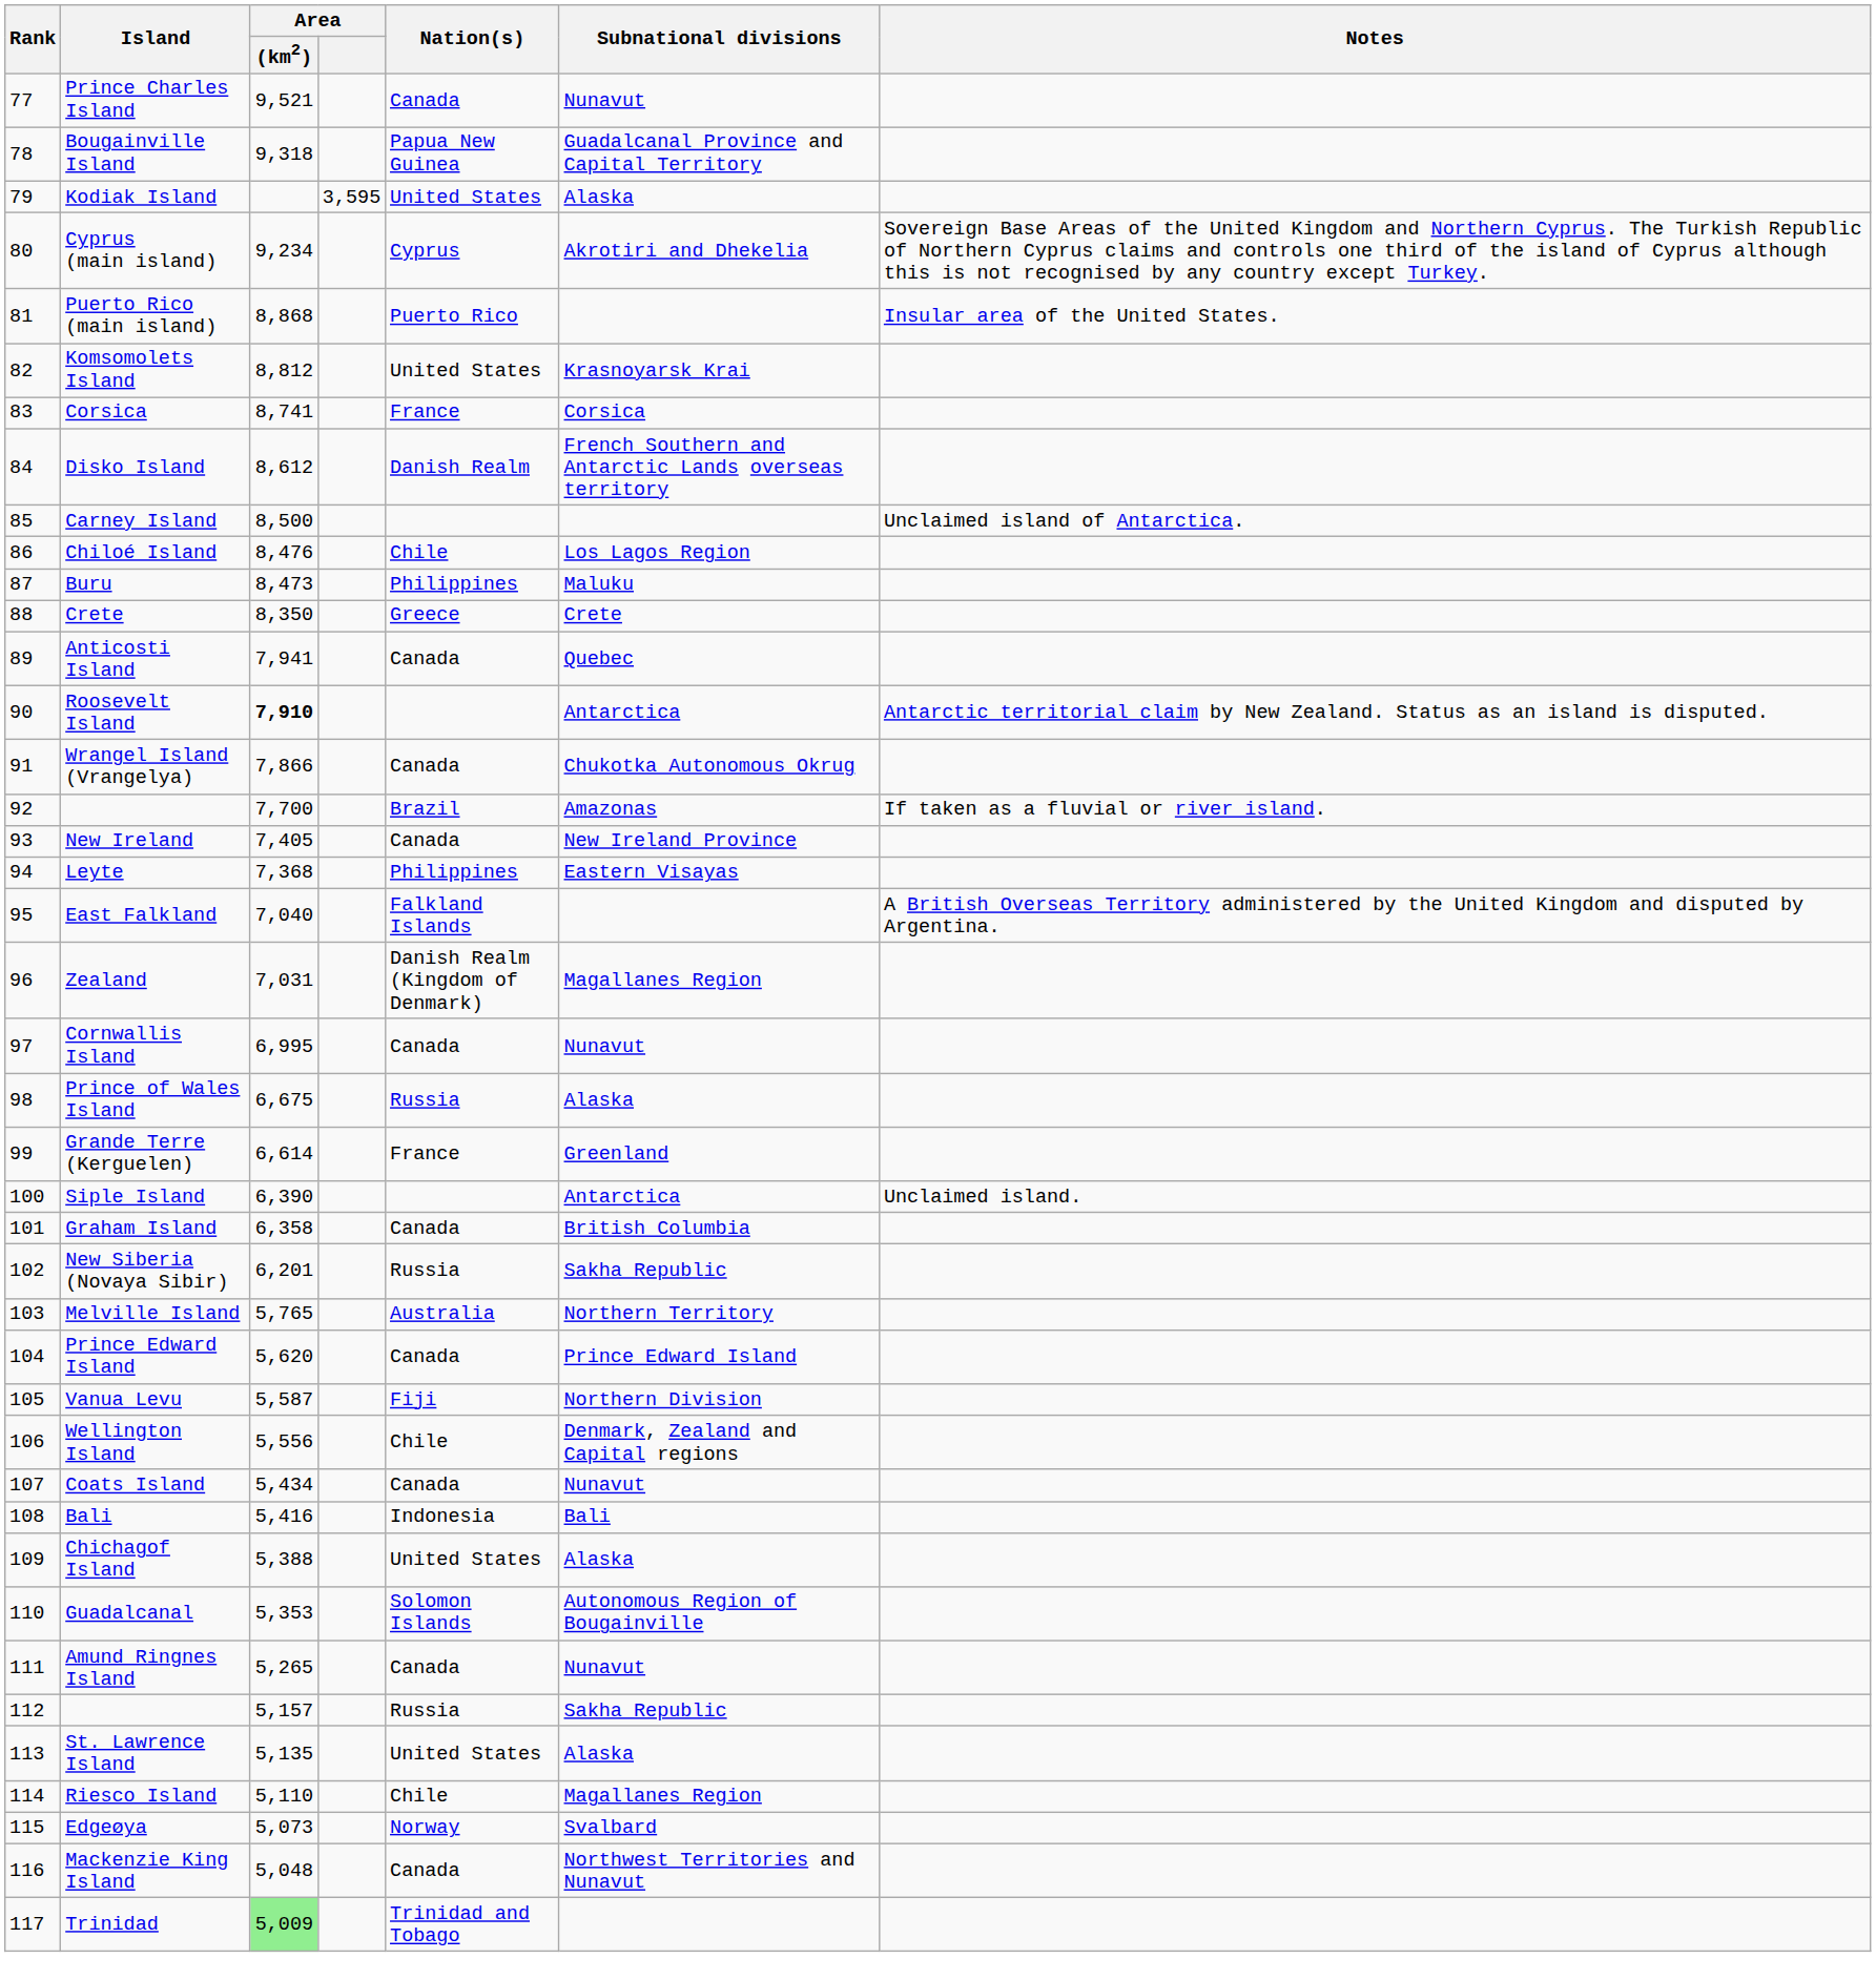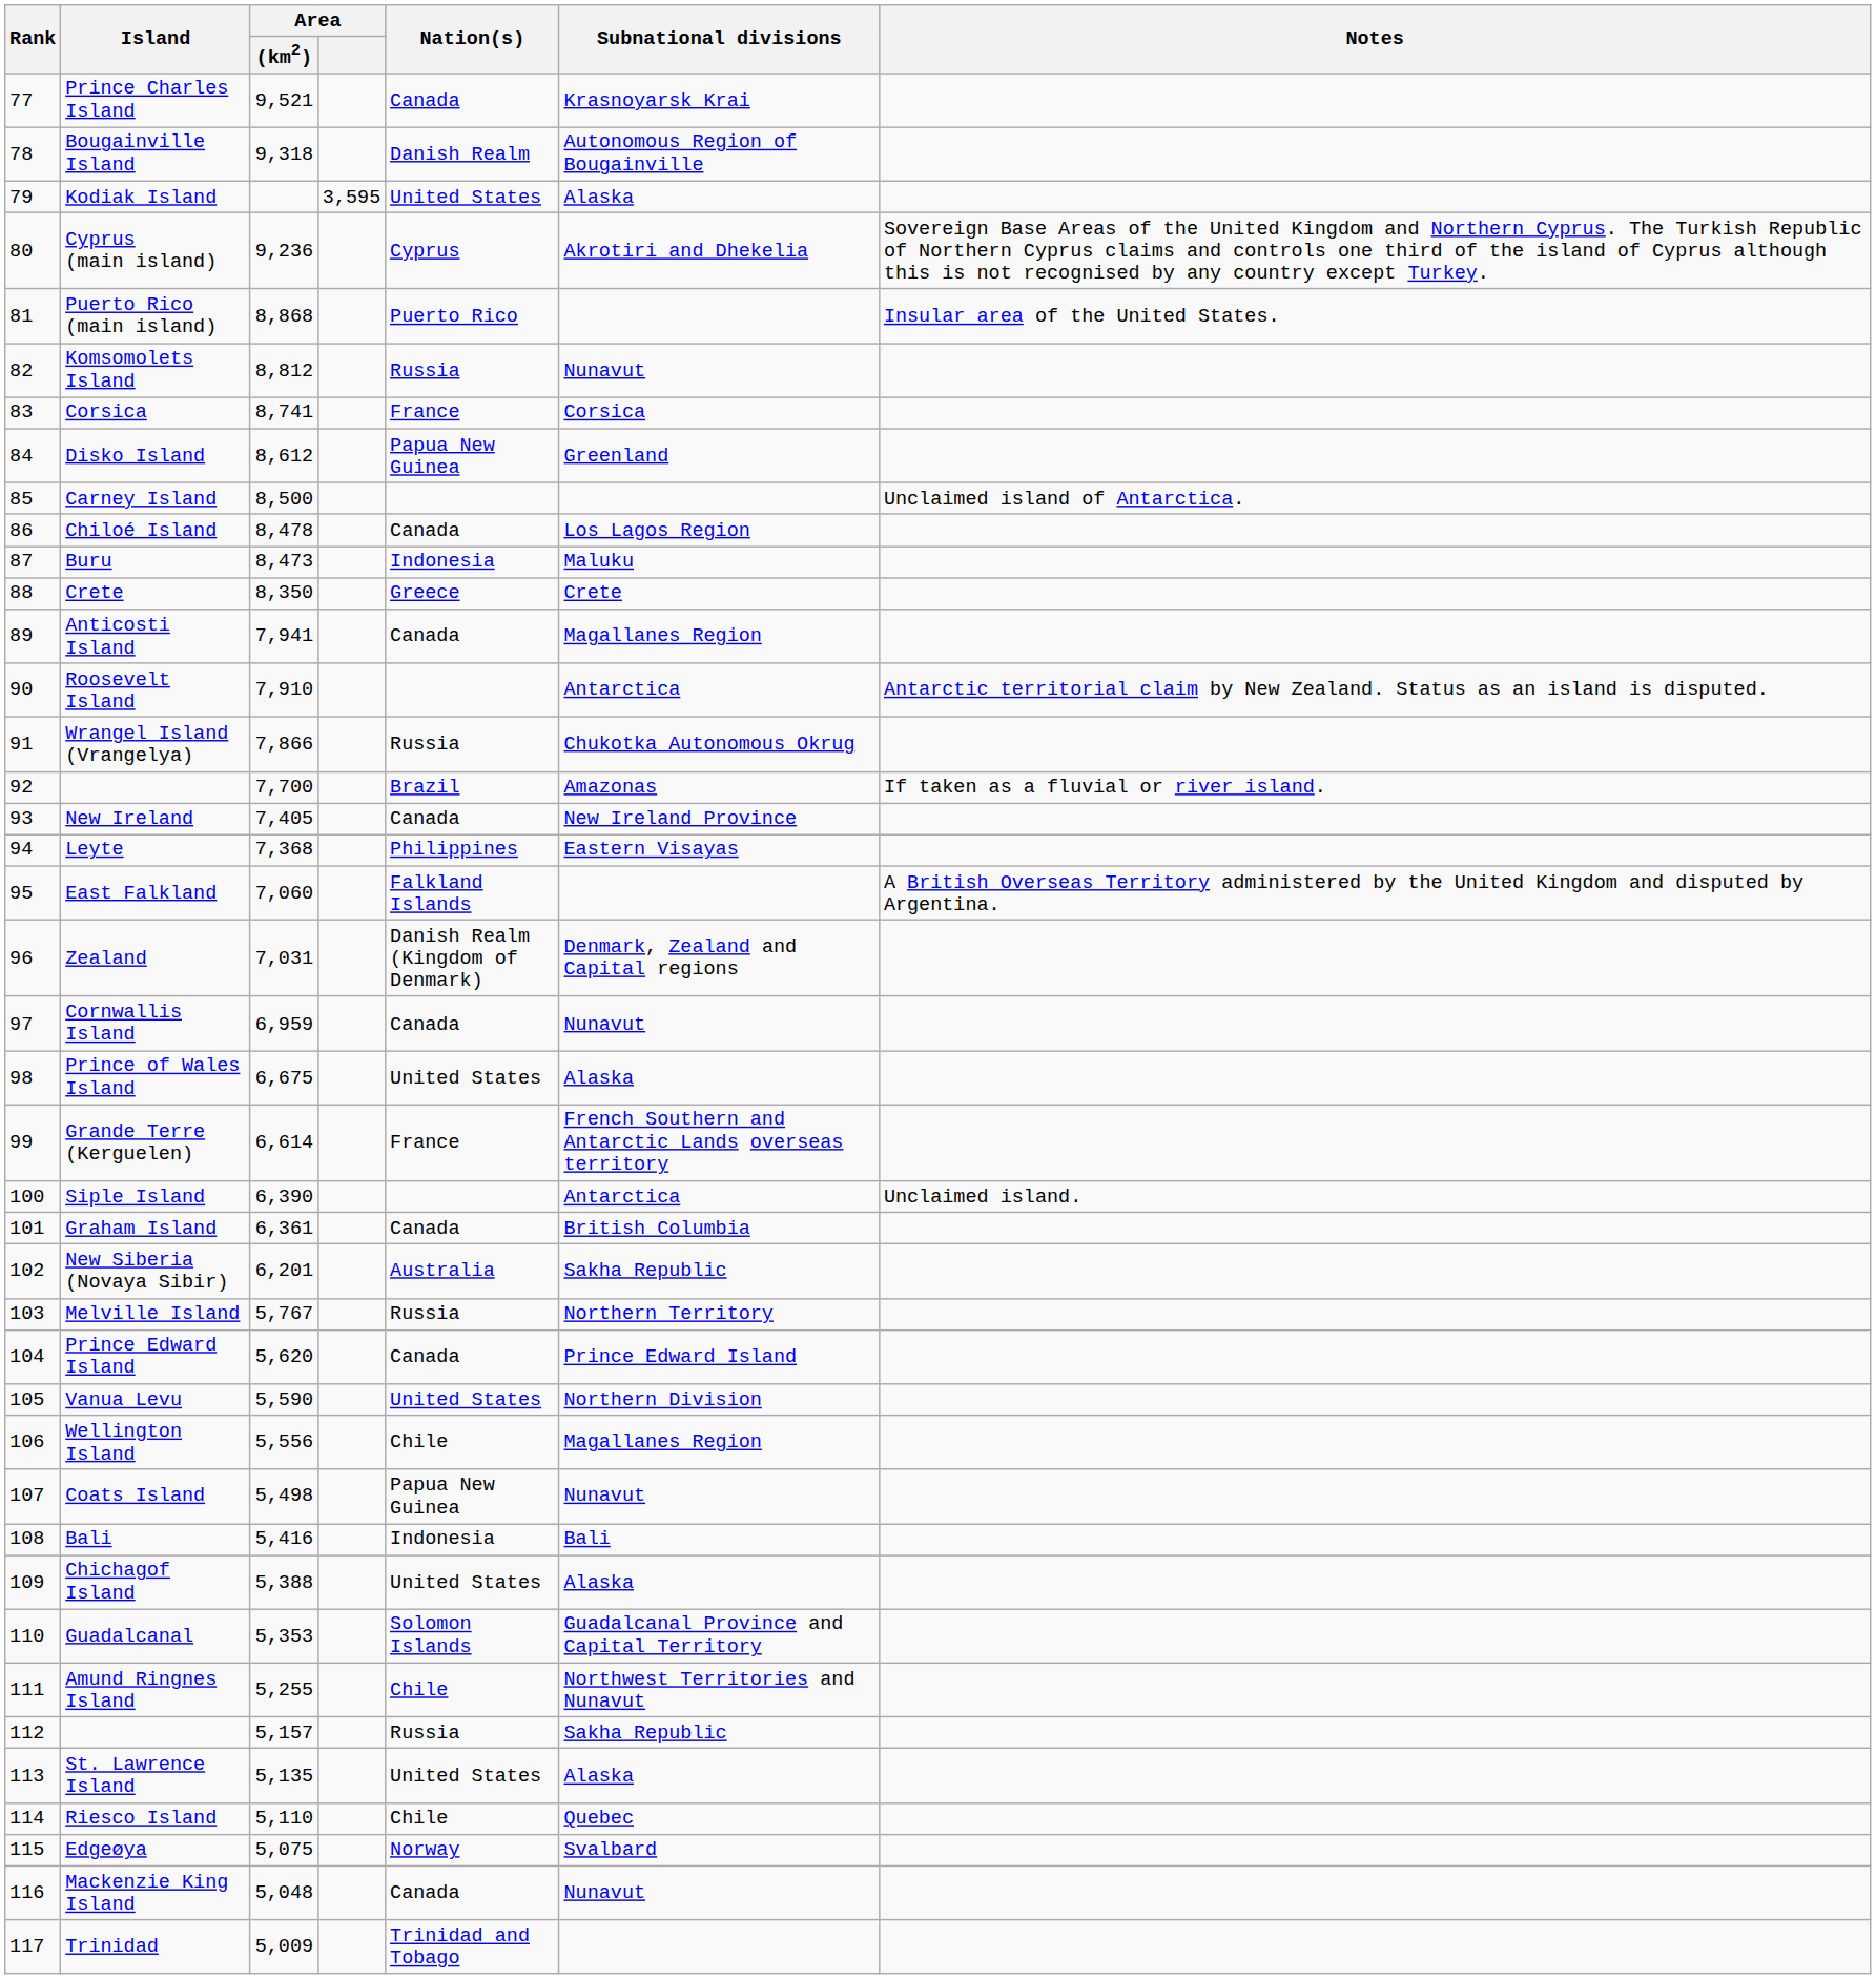 <table class="sortable wikitable">
 <tr>
 <th rowspan=2>Rank</th>
 <th rowspan=2>Island</th>
 <th colspan=2>Area</th>
 <th rowspan=2>Nation(s)</th>
 <th rowspan=2>Subnational divisions</th>
 <th rowspan=2>Notes</th>
 </tr>
 <tr>
 <th class="unsortable">(km<sup>2</sup>)</th>
 <th class="unsortable"></th>
 </tr>
 <tr>
 <td>77</td>
 <td><a href='#'>Prince Charles Island</a></td>
 <td>9,521</td>
 <td></td>
 <td><a href='#'>Canada</a></td>
-<td><a href='#'>Nunavut</a></td>
+<td><a href='#'>Krasnoyarsk Krai</a></td>
 <td></td>
 </tr>
 <tr>
 <td>78</td>
 <td><a href='#'>Bougainville Island</a></td>
 <td>9,318</td>
 <td></td>
-<td><a href='#'>Papua New Guinea</a></td>
-<td><a href='#'>Guadalcanal Province</a> and <a href='#'>Capital Territory</a></td>
+<td><a href='#'>Danish Realm</a><br></td>
+<td><a href='#'>Autonomous Region of Bougainville</a></td>
 <td></td>
 </tr>
 <tr>
 <td>79</td>
 <td><a href='#'>Kodiak Island</a></td>
 <td></td>
 <td>3,595</td>
 <td><a href='#'>United States</a></td>
 <td><a href='#'>Alaska</a></td>
 <td></td>
 </tr>
 <tr>
 <td>80</td>
 <td><a href='#'>Cyprus</a><br>(main island)</td>
-<td>9,234</td>
+<td>9,236</td>
 <td></td>
 <td><a href='#'>Cyprus</a></td>
 <td><a href='#'>Akrotiri and Dhekelia</a></td>
 <td>Sovereign Base Areas of the United Kingdom and <a href='#'>Northern Cyprus</a>. The Turkish Republic of Northern Cyprus claims and controls one third of the island of Cyprus although this is not recognised by any country except <a href='#'>Turkey</a>.</td>
 </tr>
 <tr>
 <td>81</td>
 <td><a href='#'>Puerto Rico</a><br>(main island)</td>
 <td>8,868</td>
 <td></td>
 <td><a href='#'>Puerto Rico</a></td>
 <td></td>
 <td><a href='#'>Insular area</a> of the United States.</td>
 </tr>
 <tr>
 <td>82</td>
 <td><a href='#'>Komsomolets Island</a></td>
 <td>8,812</td>
 <td></td>
-<td>United States</td>
-<td><a href='#'>Krasnoyarsk Krai</a></td>
+<td><a href='#'>Russia</a></td>
+<td><a href='#'>Nunavut</a></td>
 <td></td>
 </tr>
 <tr>
 <td>83</td>
 <td><a href='#'>Corsica</a></td>
 <td>8,741</td>
 <td></td>
 <td><a href='#'>France</a></td>
 <td><a href='#'>Corsica</a></td>
 <td></td>
 </tr>
 <tr>
 <td>84</td>
 <td><a href='#'>Disko Island</a></td>
 <td>8,612</td>
 <td></td>
-<td><a href='#'>Danish Realm</a><br></td>
-<td><a href='#'>French Southern and Antarctic Lands</a> <a href='#'>overseas territory</a></td>
+<td><a href='#'>Papua New Guinea</a></td>
+<td><a href='#'>Greenland</a></td>
 <td></td>
 </tr>
 <tr>
 <td>85</td>
 <td><a href='#'>Carney Island</a></td>
 <td>8,500</td>
 <td></td>
 <td></td>
 <td></td>
 <td>Unclaimed island of <a href='#'>Antarctica</a>.</td>
 </tr>
 <tr>
 <td>86</td>
 <td><a href='#'>Chiloé Island</a></td>
-<td>8,476</td>
+<td>8,478</td>
 <td></td>
-<td><a href='#'>Chile</a></td>
+<td>Canada</td>
 <td><a href='#'>Los Lagos Region</a></td>
 <td></td>
 </tr>
 <tr>
 <td>87</td>
 <td><a href='#'>Buru</a></td>
 <td>8,473</td>
 <td></td>
-<td><a href='#'>Philippines</a></td>
+<td><a href='#'>Indonesia</a></td>
 <td><a href='#'>Maluku</a></td>
 <td></td>
 </tr>
 <tr>
 <td>88</td>
 <td><a href='#'>Crete</a></td>
 <td>8,350</td>
 <td></td>
 <td><a href='#'>Greece</a></td>
 <td><a href='#'>Crete</a></td>
 <td></td>
 </tr>
 <tr>
 <td>89</td>
 <td><a href='#'>Anticosti Island</a></td>
 <td>7,941</td>
 <td></td>
 <td>Canada</td>
-<td><a href='#'>Quebec</a></td>
+<td><a href='#'>Magallanes Region</a></td>
 <td></td>
 </tr>
 <tr>
 <td>90</td>
 <td><a href='#'>Roosevelt Island</a></td>
-<td><strong>7,910</strong></td>
+<td>7,910</td>
 <td></td>
 <td></td>
 <td><a href='#'>Antarctica</a></td>
 <td><a href='#'>Antarctic territorial claim</a> by New Zealand. Status as an island is disputed.</td>
 </tr>
 <tr>
 <td>91</td>
 <td><a href='#'>Wrangel Island</a><br>(Vrangelya)</td>
 <td>7,866</td>
 <td></td>
-<td>Canada</td>
+<td>Russia</td>
 <td><a href='#'>Chukotka Autonomous Okrug</a></td>
 <td></td>
 </tr>
 <tr>
 <td>92</td>
 <td></td>
 <td>7,700</td>
 <td></td>
 <td><a href='#'>Brazil</a></td>
 <td><a href='#'>Amazonas</a></td>
 <td>If taken as a fluvial or <a href='#'>river island</a>.</td>
 </tr>
 <tr>
 <td>93</td>
 <td><a href='#'>New Ireland</a></td>
 <td>7,405</td>
 <td></td>
 <td>Canada</td>
 <td><a href='#'>New Ireland Province</a></td>
 <td></td>
 </tr>
 <tr>
 <td>94</td>
 <td><a href='#'>Leyte</a></td>
 <td>7,368</td>
 <td></td>
 <td><a href='#'>Philippines</a></td>
 <td><a href='#'>Eastern Visayas</a></td>
 <td></td>
 </tr>
 <tr>
 <td>95</td>
 <td><a href='#'>East Falkland</a></td>
-<td>7,040</td>
+<td>7,060</td>
 <td></td>
 <td><a href='#'>Falkland Islands</a></td>
 <td></td>
 <td>A <a href='#'>British Overseas Territory</a> administered by the United Kingdom and disputed by Argentina.</td>
 </tr>
 <tr>
 <td>96</td>
 <td><a href='#'>Zealand</a></td>
 <td>7,031</td>
 <td></td>
 <td>Danish Realm<br>(Kingdom of Denmark)</td>
-<td><a href='#'>Magallanes Region</a></td>
+<td><a href='#'>Denmark</a>, <a href='#'>Zealand</a> and <a href='#'>Capital</a> regions</td>
 <td></td>
 </tr>
 <tr>
 <td>97</td>
 <td><a href='#'>Cornwallis Island</a></td>
-<td>6,995</td>
+<td>6,959</td>
 <td></td>
 <td>Canada</td>
 <td><a href='#'>Nunavut</a></td>
 <td></td>
 </tr>
 <tr>
 <td>98</td>
 <td><a href='#'>Prince of Wales Island</a></td>
 <td>6,675</td>
 <td></td>
-<td><a href='#'>Russia</a></td>
+<td>United States</td>
 <td><a href='#'>Alaska</a></td>
 <td></td>
 </tr>
 <tr>
 <td>99</td>
 <td><a href='#'>Grande Terre</a><br>(Kerguelen)</td>
 <td>6,614</td>
 <td></td>
 <td>France</td>
-<td><a href='#'>Greenland</a></td>
+<td><a href='#'>French Southern and Antarctic Lands</a> <a href='#'>overseas territory</a></td>
 <td></td>
 </tr>
 <tr>
 <td>100</td>
 <td><a href='#'>Siple Island</a></td>
 <td>6,390</td>
 <td></td>
 <td></td>
 <td><a href='#'>Antarctica</a></td>
 <td>Unclaimed island.</td>
 </tr>
 <tr>
 <td>101</td>
 <td><a href='#'>Graham Island</a></td>
-<td>6,358</td>
+<td>6,361</td>
 <td></td>
 <td>Canada</td>
 <td><a href='#'>British Columbia</a></td>
 <td></td>
 </tr>
 <tr>
 <td>102</td>
 <td><a href='#'>New Siberia</a><br>(Novaya Sibir)</td>
 <td>6,201</td>
 <td></td>
-<td>Russia</td>
+<td><a href='#'>Australia</a></td>
 <td><a href='#'>Sakha Republic</a></td>
 <td></td>
 </tr>
 <tr>
 <td>103</td>
 <td><a href='#'>Melville Island</a></td>
-<td>5,765</td>
+<td>5,767</td>
 <td></td>
-<td><a href='#'>Australia</a></td>
+<td>Russia</td>
 <td><a href='#'>Northern Territory</a></td>
 <td></td>
 </tr>
 <tr>
 <td>104</td>
 <td><a href='#'>Prince Edward Island</a></td>
 <td>5,620</td>
 <td></td>
 <td>Canada</td>
 <td><a href='#'>Prince Edward Island</a></td>
 <td></td>
 </tr>
 <tr>
 <td>105</td>
 <td><a href='#'>Vanua Levu</a></td>
-<td>5,587</td>
+<td>5,590</td>
 <td></td>
-<td><a href='#'>Fiji</a></td>
+<td><a href='#'>United States</a></td>
 <td><a href='#'>Northern Division</a></td>
 <td></td>
 </tr>
 <tr>
 <td>106</td>
 <td><a href='#'>Wellington Island</a></td>
 <td>5,556</td>
 <td></td>
 <td>Chile</td>
-<td><a href='#'>Denmark</a>, <a href='#'>Zealand</a> and <a href='#'>Capital</a> regions</td>
+<td><a href='#'>Magallanes Region</a></td>
 <td></td>
 </tr>
 <tr>
 <td>107</td>
 <td><a href='#'>Coats Island</a></td>
-<td>5,434</td>
+<td>5,498</td>
 <td></td>
-<td>Canada</td>
+<td>Papua New Guinea</td>
 <td><a href='#'>Nunavut</a></td>
 <td></td>
 </tr>
 <tr>
 <td>108</td>
 <td><a href='#'>Bali</a></td>
 <td>5,416</td>
 <td></td>
 <td>Indonesia</td>
 <td><a href='#'>Bali</a></td>
 <td></td>
 </tr>
 <tr>
 <td>109</td>
 <td><a href='#'>Chichagof Island</a></td>
 <td>5,388</td>
 <td></td>
 <td>United States</td>
 <td><a href='#'>Alaska</a></td>
 <td></td>
 </tr>
 <tr>
 <td>110</td>
 <td><a href='#'>Guadalcanal</a></td>
 <td>5,353</td>
 <td></td>
 <td><a href='#'>Solomon Islands</a></td>
-<td><a href='#'>Autonomous Region of Bougainville</a></td>
+<td><a href='#'>Guadalcanal Province</a> and <a href='#'>Capital Territory</a></td>
 <td></td>
 </tr>
 <tr>
 <td>111</td>
 <td><a href='#'>Amund Ringnes Island</a></td>
-<td>5,265</td>
+<td>5,255</td>
 <td></td>
-<td>Canada</td>
-<td><a href='#'>Nunavut</a></td>
+<td><a href='#'>Chile</a></td>
+<td><a href='#'>Northwest Territories</a> and <a href='#'>Nunavut</a></td>
 <td></td>
 </tr>
 <tr>
 <td>112</td>
 <td></td>
 <td>5,157</td>
 <td></td>
 <td>Russia</td>
 <td><a href='#'>Sakha Republic</a></td>
 <td></td>
 </tr>
 <tr>
 <td>113</td>
 <td><a href='#'>St. Lawrence Island</a></td>
 <td>5,135</td>
 <td></td>
 <td>United States</td>
 <td><a href='#'>Alaska</a></td>
 <td></td>
 </tr>
 <tr>
 <td>114</td>
 <td><a href='#'>Riesco Island</a></td>
 <td>5,110</td>
 <td></td>
 <td>Chile</td>
-<td><a href='#'>Magallanes Region</a></td>
+<td><a href='#'>Quebec</a></td>
 <td></td>
 </tr>
 <tr>
 <td>115</td>
 <td><a href='#'>Edgeøya</a></td>
-<td>5,073</td>
+<td>5,075</td>
 <td></td>
 <td><a href='#'>Norway</a></td>
 <td><a href='#'>Svalbard</a></td>
 <td></td>
 </tr>
 <tr>
 <td>116</td>
 <td><a href='#'>Mackenzie King Island</a></td>
 <td>5,048</td>
 <td></td>
 <td>Canada</td>
-<td><a href='#'>Northwest Territories</a> and <a href='#'>Nunavut</a></td>
+<td><a href='#'>Nunavut</a></td>
 <td></td>
 </tr>
 <tr>
 <td>117</td>
 <td><a href='#'>Trinidad</a></td>
-<td style="background: lightgreen;">5,009</td>
+<td>5,009</td>
 <td></td>
 <td><a href='#'>Trinidad and Tobago</a></td>
 <td></td>
 <td></td>
 </tr>
 </table>
